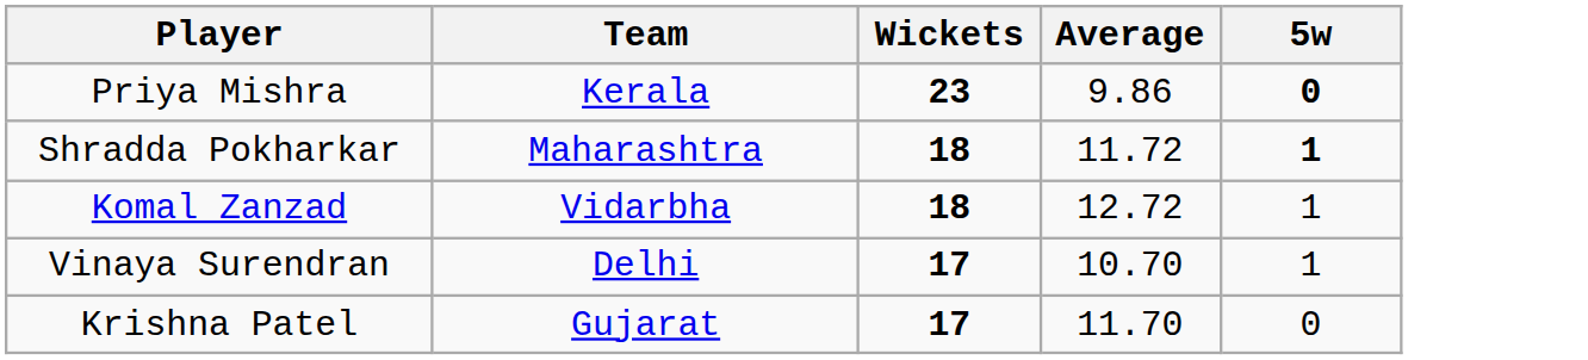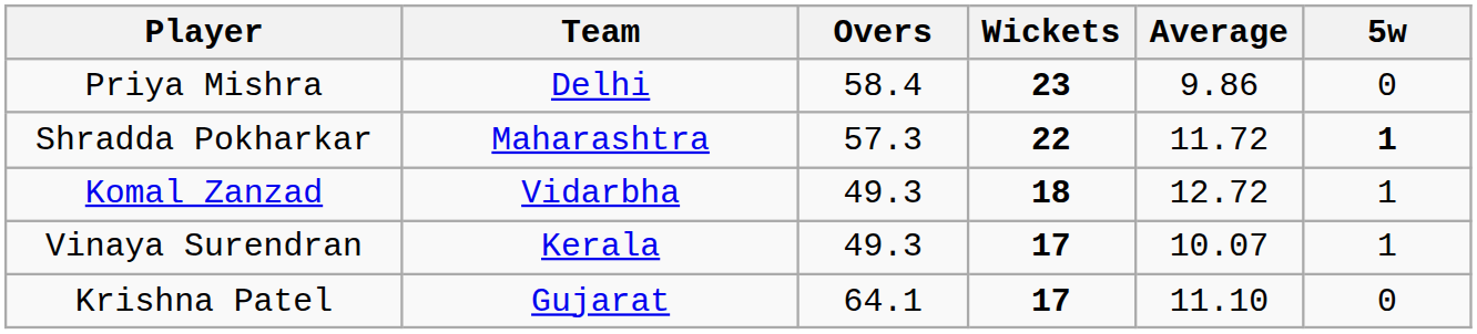 <table class="wikitable" style="text-align:center">
 <tr>
 <th width=150>Player</th>
 <th width=150>Team</th>
+<th width=60>Overs</th>
 <th width=60>Wickets</th>
 <th width=60>Average</th>
 <th width=60>5w</th>
 </tr>
 <tr>
 <td>Priya Mishra</td>
-<td><a href='#'>Kerala</a></td>
+<td><a href='#'>Delhi</a></td>
+<td>58.4</td>
 <td><strong>23</strong></td>
 <td>9.86</td>
-<td><strong>0</strong></td>
+<td>0</td>
 </tr>
 <tr>
 <td>Shradda Pokharkar</td>
 <td><a href='#'>Maharashtra</a></td>
-<td><strong>18</strong></td>
+<td>57.3</td>
+<td><strong>22</strong></td>
 <td>11.72</td>
 <td><strong>1</strong></td>
 </tr>
 <tr>
 <td><a href='#'>Komal Zanzad</a></td>
 <td><a href='#'>Vidarbha</a></td>
+<td>49.3</td>
 <td><strong>18</strong></td>
 <td>12.72</td>
 <td>1</td>
 </tr>
 <tr>
 <td>Vinaya Surendran</td>
-<td><a href='#'>Delhi</a></td>
+<td><a href='#'>Kerala</a></td>
+<td>49.3</td>
 <td><strong>17</strong></td>
-<td>10.70</td>
+<td>10.07</td>
 <td>1</td>
 </tr>
 <tr>
 <td>Krishna Patel</td>
 <td><a href='#'>Gujarat</a></td>
+<td>64.1</td>
 <td><strong>17</strong></td>
-<td>11.70</td>
+<td>11.10</td>
 <td>0</td>
 </tr>
 </table>
